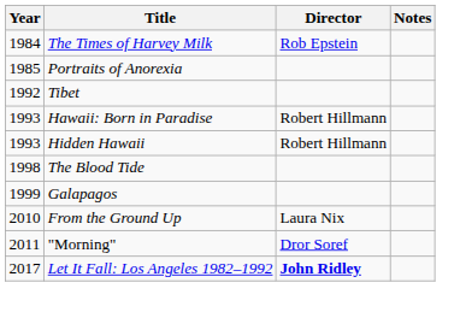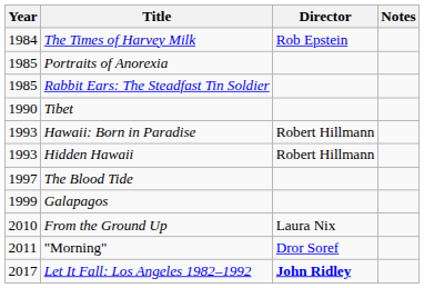 <table class="wikitable">
 <tr>
 <th>Year</th>
 <th>Title</th>
 <th>Director</th>
 <th>Notes</th>
 </tr>
 <tr>
 <td>1984</td>
 <td><em><a href='#'>The Times of Harvey Milk</a></em></td>
 <td><a href='#'>Rob Epstein</a></td>
 <td></td>
 </tr>
 <tr>
 <td>1985</td>
 <td><em>Portraits of Anorexia</em></td>
 <td></td>
 <td></td>
 </tr>
 <tr>
-<td>1992</td>
+<td>1985</td>
+<td><em><a href='#'>Rabbit Ears: The Steadfast Tin Soldier</a></em></td>
+<td></td>
+<td></td>
+</tr>
+<tr>
+<td>1990</td>
 <td><em>Tibet</em></td>
 <td></td>
 <td></td>
 </tr>
 <tr>
 <td>1993</td>
 <td><em>Hawaii: Born in Paradise</em></td>
 <td>Robert Hillmann</td>
 <td></td>
 </tr>
 <tr>
 <td>1993</td>
 <td><em>Hidden Hawaii</em></td>
 <td>Robert Hillmann</td>
 <td></td>
 </tr>
 <tr>
-<td>1998</td>
+<td>1997</td>
 <td><em>The Blood Tide</em></td>
 <td></td>
 <td></td>
 </tr>
 <tr>
 <td>1999</td>
 <td><em>Galapagos</em></td>
 <td></td>
 <td></td>
 </tr>
 <tr>
 <td>2010</td>
 <td><em>From the Ground Up</em></td>
 <td>Laura Nix</td>
 <td></td>
 </tr>
 <tr>
 <td>2011</td>
 <td>"Morning"</td>
 <td><a href='#'>Dror Soref</a></td>
 <td></td>
 </tr>
 <tr>
 <td>2017</td>
 <td><em><a href='#'>Let It Fall: Los Angeles 1982–1992</a></em></td>
 <td><strong><a href='#'>John Ridley</a></strong></td>
 <td></td>
 </tr>
 </table>
